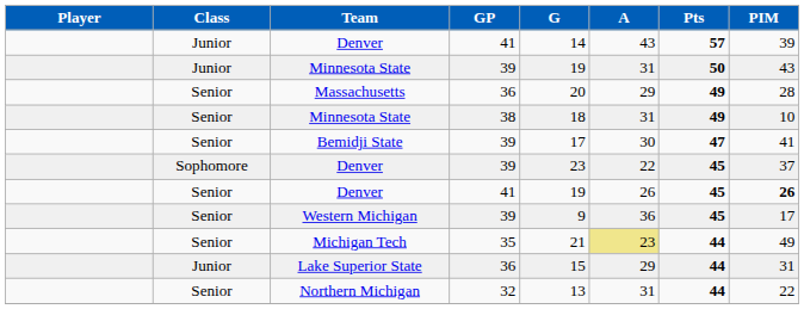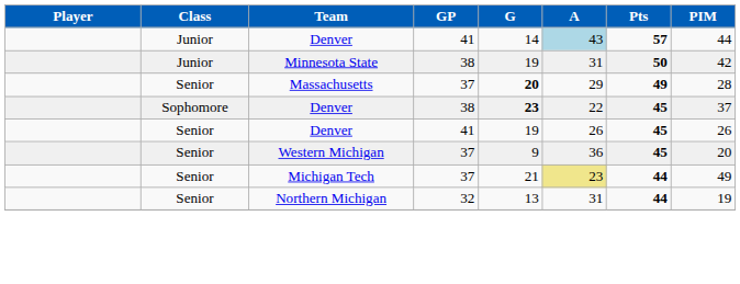 <table class="wikitable sortable">
 <tr>
 <th style="color:white; background:#005EB8; width: 9em;">Player</th>
 <th style="color:white; background:#005EB8; width: 7em;">Class</th>
 <th style="color:white; background:#005EB8; width: 11em;">Team</th>
 <th style="color:white; background:#005EB8; width: 4em;">GP</th>
 <th style="color:white; background:#005EB8; width: 4em;">G</th>
 <th style="color:white; background:#005EB8; width: 4em;">A</th>
 <th style="color:white; background:#005EB8; width: 4em;">Pts</th>
 <th style="color:white; background:#005EB8; width: 4em;">PIM</th>
 </tr>
 <tr align=right>
 <td align=left></td>
 <td align=center>Junior</td>
 <td align=center><a href='#'>Denver</a></td>
 <td>41</td>
 <td>14</td>
-<td>43</td>
+<td style="background: lightblue;">43</td>
 <td><strong>57</strong></td>
-<td>39</td>
+<td>44</td>
 </tr>
 <tr align=right bgcolor=f0f0f0>
 <td align=left></td>
 <td align=center>Junior</td>
 <td align=center><a href='#'>Minnesota State</a></td>
-<td>39</td>
+<td>38</td>
 <td>19</td>
 <td>31</td>
 <td><strong>50</strong></td>
-<td>43</td>
+<td>42</td>
 </tr>
 <tr align=right>
 <td align=left></td>
 <td align=center>Senior</td>
 <td align=center><a href='#'>Massachusetts</a></td>
-<td>36</td>
-<td>20</td>
+<td>37</td>
+<td><strong>20</strong></td>
 <td>29</td>
 <td><strong>49</strong></td>
 <td>28</td>
 </tr>
 <tr align=right bgcolor=f0f0f0>
 <td align=left></td>
-<td align=center>Senior</td>
-<td align=center><a href='#'>Minnesota State</a></td>
-<td>38</td>
-<td>18</td>
-<td>31</td>
-<td><strong>49</strong></td>
-<td>10</td>
-</tr>
-<tr align=right>
-<td align=left></td>
-<td align=center>Senior</td>
-<td align=center><a href='#'>Bemidji State</a></td>
-<td>39</td>
-<td>17</td>
-<td>30</td>
-<td><strong>47</strong></td>
-<td>41</td>
-</tr>
-<tr align=right bgcolor=f0f0f0>
-<td align=left></td>
 <td align=center>Sophomore</td>
 <td align=center><a href='#'>Denver</a></td>
-<td>39</td>
-<td>23</td>
+<td>38</td>
+<td><strong>23</strong></td>
 <td>22</td>
 <td><strong>45</strong></td>
 <td>37</td>
 </tr>
 <tr align=right>
 <td align=left></td>
 <td align=center>Senior</td>
 <td align=center><a href='#'>Denver</a></td>
 <td>41</td>
 <td>19</td>
 <td>26</td>
 <td><strong>45</strong></td>
-<td><strong>26</strong></td>
+<td>26</td>
 </tr>
 <tr align=right bgcolor=f0f0f0>
 <td align=left></td>
 <td align=center>Senior</td>
 <td align=center><a href='#'>Western Michigan</a></td>
-<td>39</td>
+<td>37</td>
 <td>9</td>
 <td>36</td>
 <td><strong>45</strong></td>
-<td>17</td>
+<td>20</td>
 </tr>
 <tr align=right>
 <td align=left></td>
 <td align=center>Senior</td>
 <td align=center><a href='#'>Michigan Tech</a></td>
-<td>35</td>
+<td>37</td>
 <td>21</td>
 <td style="background: khaki;">23</td>
 <td><strong>44</strong></td>
 <td>49</td>
-</tr>
-<tr align=right bgcolor=f0f0f0>
-<td align=left></td>
-<td align=center>Junior</td>
-<td align=center><a href='#'>Lake Superior State</a></td>
-<td>36</td>
-<td>15</td>
-<td>29</td>
-<td><strong>44</strong></td>
-<td>31</td>
 </tr>
 <tr align=right>
 <td align=left></td>
 <td align=center>Senior</td>
 <td align=center><a href='#'>Northern Michigan</a></td>
 <td>32</td>
 <td>13</td>
 <td>31</td>
 <td><strong>44</strong></td>
-<td>22</td>
+<td>19</td>
 </tr>
 <tr>
 </tr>
 </table>
